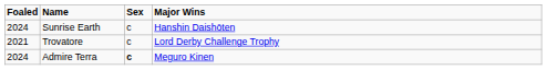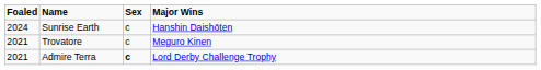 <table class="wikitable sortable" style="font-size:90%">
 <tr>
 <td style="width:35px;"><strong>Foaled</strong></td>
 <td style="width:120px;"><strong>Name</strong></td>
 <td style="width:35px;"><strong>Sex</strong></td>
 <td style="width:580px;"><strong>Major Wins</strong></td>
 </tr>
 <tr>
 <td>2024</td>
 <td>Sunrise Earth</td>
 <td>c</td>
 <td><a href='#'>Hanshin Daishōten</a></td>
 </tr>
 <tr>
 <td>2021</td>
 <td>Trovatore</td>
 <td>c</td>
+<td><a href='#'>Meguro Kinen</a></td>
+</tr>
+<tr>
+<td>2021</td>
+<td>Admire Terra</td>
+<td><strong>c</strong></td>
 <td><a href='#'>Lord Derby Challenge Trophy</a></td>
 </tr>
-<tr>
-<td>2024</td>
-<td>Admire Terra</td>
-<td><strong>c</strong></td>
-<td><a href='#'>Meguro Kinen</a></td>
-</tr>
 </table>
